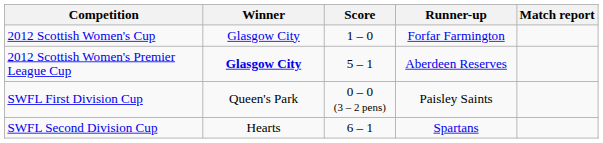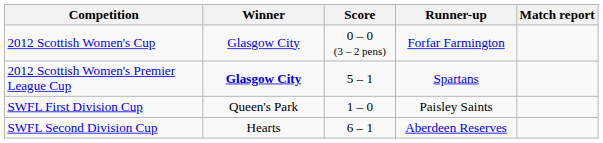 <table class="wikitable" style="text-align:center">
 <tr>
 <th width=235>Competition</th>
 <th width=140>Winner</th>
 <th width=80>Score</th>
 <th width=140>Runner-up</th>
 <th>Match report</th>
 </tr>
 <tr>
 <td align=left><a href='#'>2012 Scottish Women's Cup</a></td>
 <td><a href='#'>Glasgow City</a></td>
-<td>1 – 0</td>
+<td>0 – 0 <br><small>(3 – 2 pens)</small></td>
 <td><a href='#'>Forfar Farmington</a></td>
 <td></td>
 </tr>
 <tr>
 <td align=left><a href='#'>2012 Scottish Women's Premier League Cup</a></td>
 <td><strong><a href='#'>Glasgow City</a></strong></td>
 <td>5 – 1</td>
-<td><a href='#'>Aberdeen Reserves</a></td>
+<td><a href='#'>Spartans</a></td>
 <td></td>
 </tr>
 <tr>
 <td align=left><a href='#'>SWFL First Division Cup</a></td>
 <td>Queen's Park</td>
-<td>0 – 0 <br><small>(3 – 2 pens)</small></td>
+<td>1 – 0</td>
 <td>Paisley Saints</td>
 <td></td>
 </tr>
 <tr>
 <td align=left><a href='#'>SWFL Second Division Cup</a></td>
 <td>Hearts</td>
 <td>6 – 1</td>
-<td><a href='#'>Spartans</a></td>
+<td><a href='#'>Aberdeen Reserves</a></td>
 <td></td>
 </tr>
 </table>
